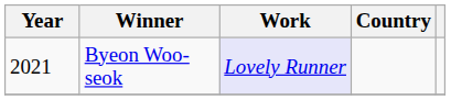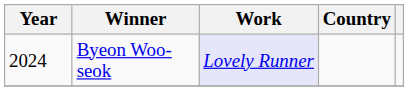 <table class="wikitable" | align=center>
 <tr>
 <th style="width:50px">Year</th>
 <th style="width:100px">Winner</th>
 <th>Work</th>
 <th>Country</th>
 <th></th>
 </tr>
 <tr>
-<td rowspan="1">2021</td>
+<td rowspan="1">2024</td>
 <td><a href='#'>Byeon Woo-seok</a></td>
 <td style="background: lavender;"><em><a href='#'>Lovely Runner</a></em></td>
 <td></td>
 <td style="text-align: center;"></td>
 </tr>
 <tr>
 </tr>
 </table>
